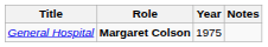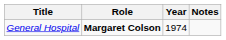 <table class="wikitable">
 <tr>
 <th>Title</th>
 <th>Role</th>
 <th>Year</th>
 <th>Notes</th>
 </tr>
 <tr>
 <td><em><a href='#'>General Hospital</a></em></td>
 <td><strong>Margaret Colson</strong></td>
-<td>1975</td>
+<td>1974</td>
 <td></td>
 </tr>
 </table>
